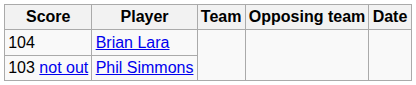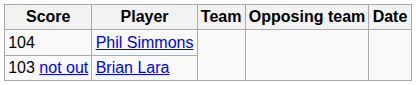 <table class="wikitable">
 <tr>
 <th>Score</th>
 <th>Player</th>
 <th>Team</th>
 <th>Opposing team</th>
 <th>Date</th>
 </tr>
 <tr>
 <td>104</td>
-<td><a href='#'>Brian Lara</a></td>
+<td><a href='#'>Phil Simmons</a></td>
 <td rowspan=2></td>
 <td rowspan=2></td>
 <td rowspan=2></td>
 </tr>
 <tr>
 <td>103 <a href='#'>not out</a></td>
-<td><a href='#'>Phil Simmons</a></td>
+<td><a href='#'>Brian Lara</a></td>
 </tr>
 </table>
